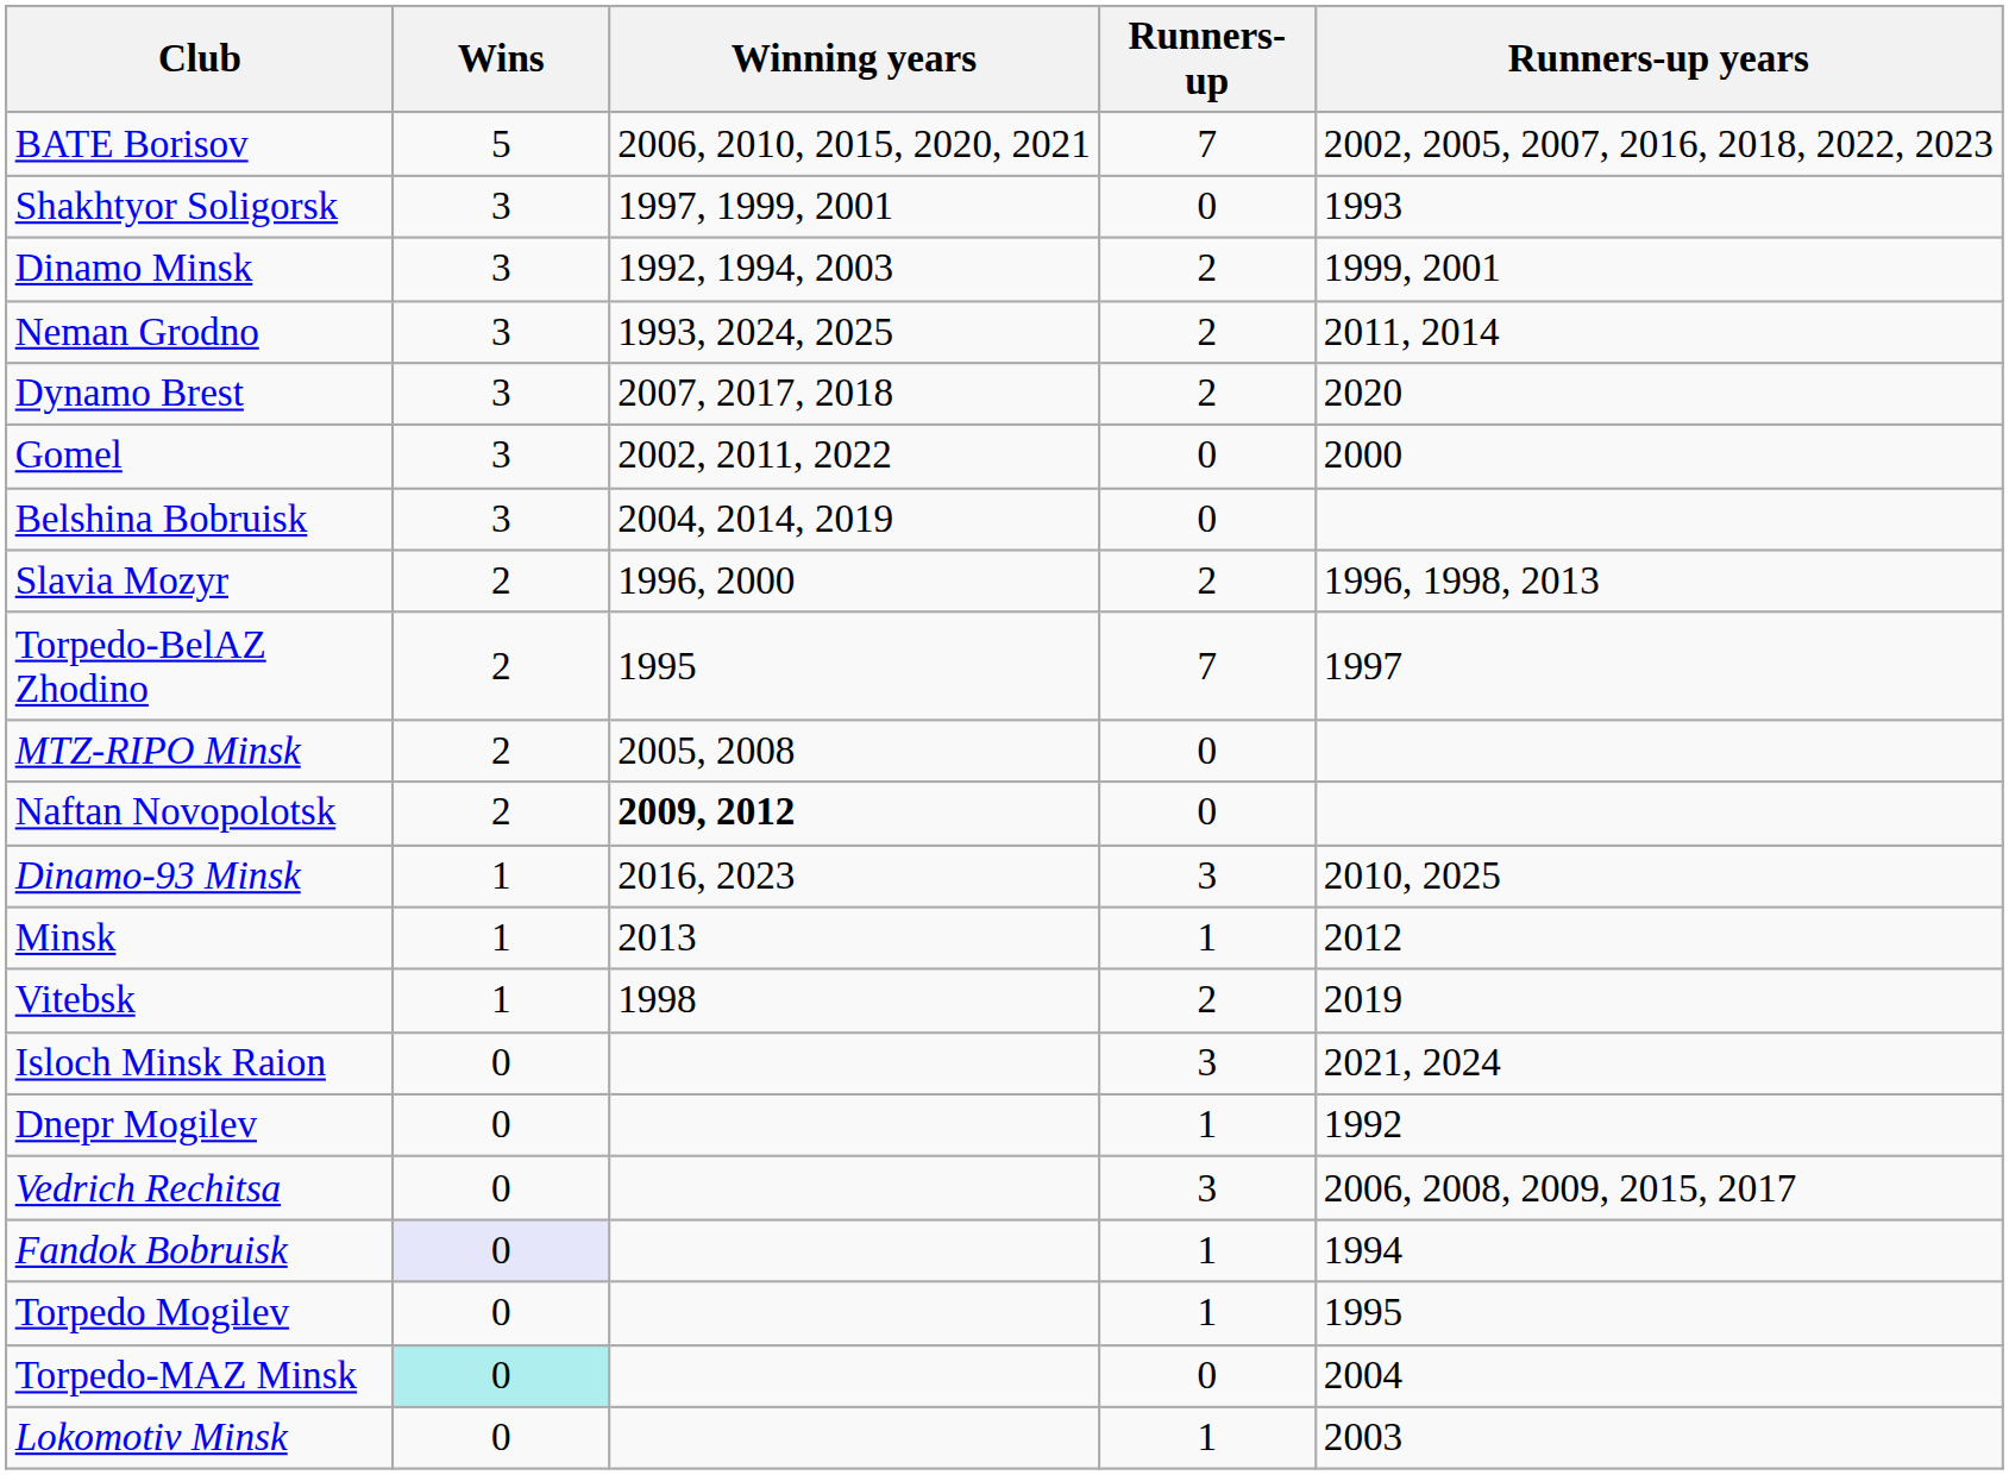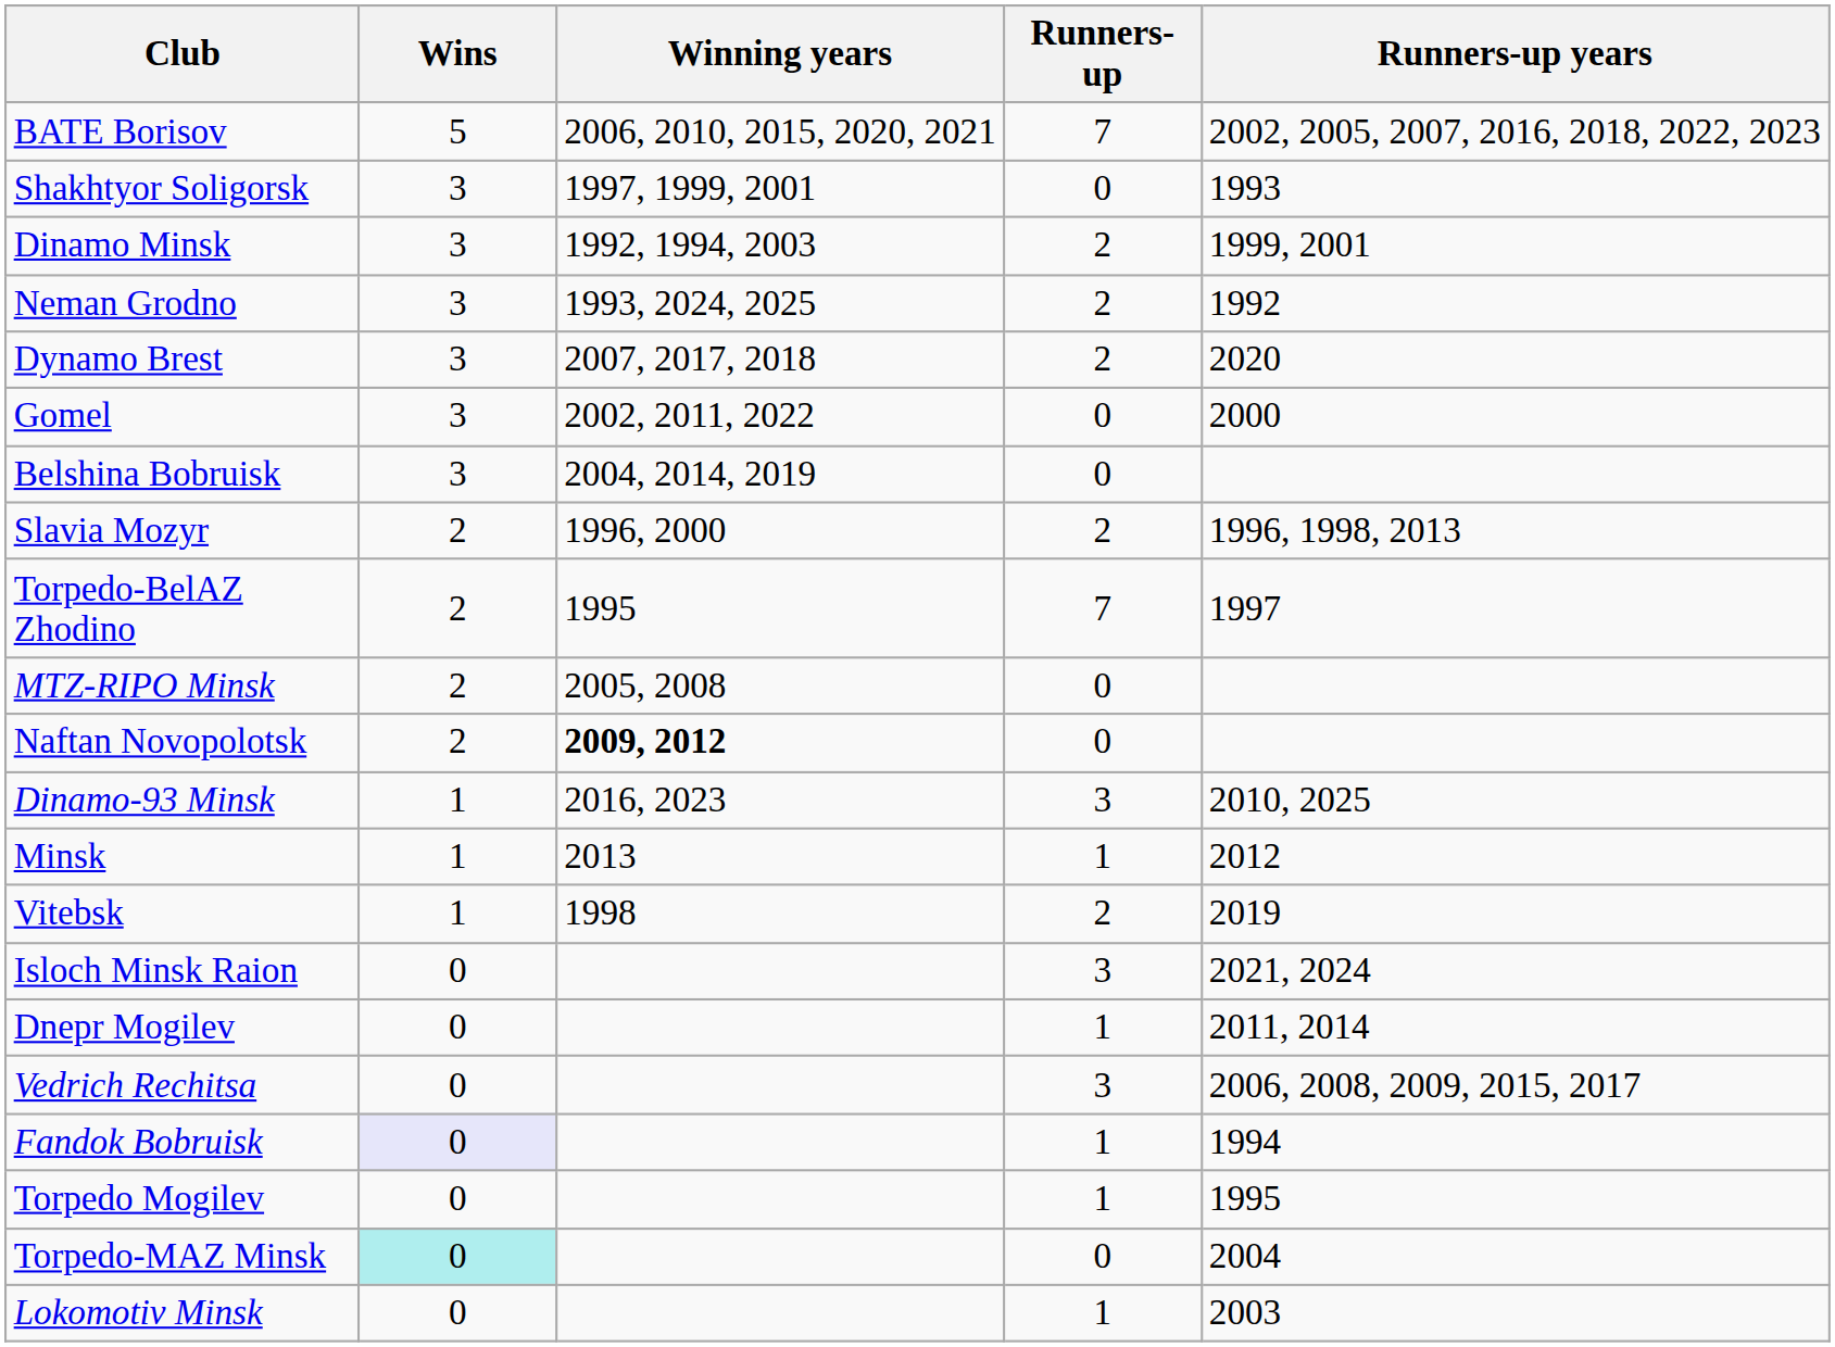 <table class="wikitable">
 <tr>
 <th width=150>Club</th>
 <th width=80>Wins</th>
 <th>Winning years</th>
 <th width=80>Runners-up</th>
 <th>Runners-up years</th>
 </tr>
 <tr>
 <td><a href='#'>BATE Borisov</a></td>
 <td align=center>5</td>
 <td>2006, 2010, 2015, 2020, 2021</td>
 <td align=center>7</td>
 <td>2002, 2005, 2007, 2016, 2018, 2022, 2023</td>
 </tr>
 <tr>
 <td><a href='#'>Shakhtyor Soligorsk</a></td>
 <td align=center>3</td>
 <td>1997, 1999, 2001</td>
 <td align=center>0</td>
 <td>1993</td>
 </tr>
 <tr>
 <td><a href='#'>Dinamo Minsk</a></td>
 <td align=center>3</td>
 <td>1992, 1994, 2003</td>
 <td align=center>2</td>
 <td>1999, 2001</td>
 </tr>
 <tr>
 <td><a href='#'>Neman Grodno</a></td>
 <td align=center>3</td>
 <td>1993, 2024, 2025</td>
 <td align=center>2</td>
-<td>2011, 2014</td>
+<td>1992</td>
 </tr>
 <tr>
 <td><a href='#'>Dynamo Brest</a></td>
 <td align=center>3</td>
 <td>2007, 2017, 2018</td>
 <td align=center>2</td>
 <td>2020</td>
 </tr>
 <tr>
 <td><a href='#'>Gomel</a></td>
 <td align=center>3</td>
 <td>2002, 2011, 2022</td>
 <td align=center>0</td>
 <td>2000</td>
 </tr>
 <tr>
 <td><a href='#'>Belshina Bobruisk</a></td>
 <td align=center>3</td>
 <td>2004, 2014, 2019</td>
 <td align=center>0</td>
 <td></td>
 </tr>
 <tr>
 <td><a href='#'>Slavia Mozyr</a></td>
 <td align=center>2</td>
 <td>1996, 2000</td>
 <td align=center>2</td>
 <td>1996, 1998, 2013</td>
 </tr>
 <tr>
 <td><a href='#'>Torpedo-BelAZ Zhodino</a></td>
 <td align=center>2</td>
 <td>1995</td>
 <td align=center>7</td>
 <td>1997</td>
 </tr>
 <tr>
 <td><em><a href='#'>MTZ-RIPO Minsk</a></em></td>
 <td align=center>2</td>
 <td>2005, 2008</td>
 <td align=center>0</td>
 <td></td>
 </tr>
 <tr>
 <td><a href='#'>Naftan Novopolotsk</a></td>
 <td align=center>2</td>
 <td><strong>2009, 2012</strong></td>
 <td align=center>0</td>
 <td></td>
 </tr>
 <tr>
 <td><em><a href='#'>Dinamo-93 Minsk</a></em></td>
 <td align=center>1</td>
 <td>2016, 2023</td>
 <td align=center>3</td>
 <td>2010, 2025</td>
 </tr>
 <tr>
 <td><a href='#'>Minsk</a></td>
 <td align=center>1</td>
 <td>2013</td>
 <td align=center>1</td>
 <td>2012</td>
 </tr>
 <tr>
 <td><a href='#'>Vitebsk</a></td>
 <td align=center>1</td>
 <td>1998</td>
 <td align=center>2</td>
 <td>2019</td>
 </tr>
 <tr>
 <td><a href='#'>Isloch Minsk Raion</a></td>
 <td align=center>0</td>
 <td></td>
 <td align=center>3</td>
 <td>2021, 2024</td>
 </tr>
 <tr>
 <td><a href='#'>Dnepr Mogilev</a></td>
 <td align=center>0</td>
 <td></td>
 <td align=center>1</td>
-<td>1992</td>
+<td>2011, 2014</td>
 </tr>
 <tr>
 <td><em><a href='#'>Vedrich Rechitsa</a></em></td>
 <td align=center>0</td>
 <td></td>
 <td align=center>3</td>
 <td>2006, 2008, 2009, 2015, 2017</td>
 </tr>
 <tr>
 <td><em><a href='#'>Fandok Bobruisk</a></em></td>
 <td align=center style="background: lavender;">0</td>
 <td></td>
 <td align=center>1</td>
 <td>1994</td>
 </tr>
 <tr>
 <td><a href='#'>Torpedo Mogilev</a></td>
 <td align=center>0</td>
 <td></td>
 <td align=center>1</td>
 <td>1995</td>
 </tr>
 <tr>
 <td><a href='#'>Torpedo-MAZ Minsk</a></td>
 <td align=center style="background: paleturquoise;">0</td>
 <td></td>
 <td align=center>0</td>
 <td>2004</td>
 </tr>
 <tr>
 <td><em><a href='#'>Lokomotiv Minsk</a></em></td>
 <td align=center>0</td>
 <td></td>
 <td align=center>1</td>
 <td>2003</td>
 </tr>
 </table>
